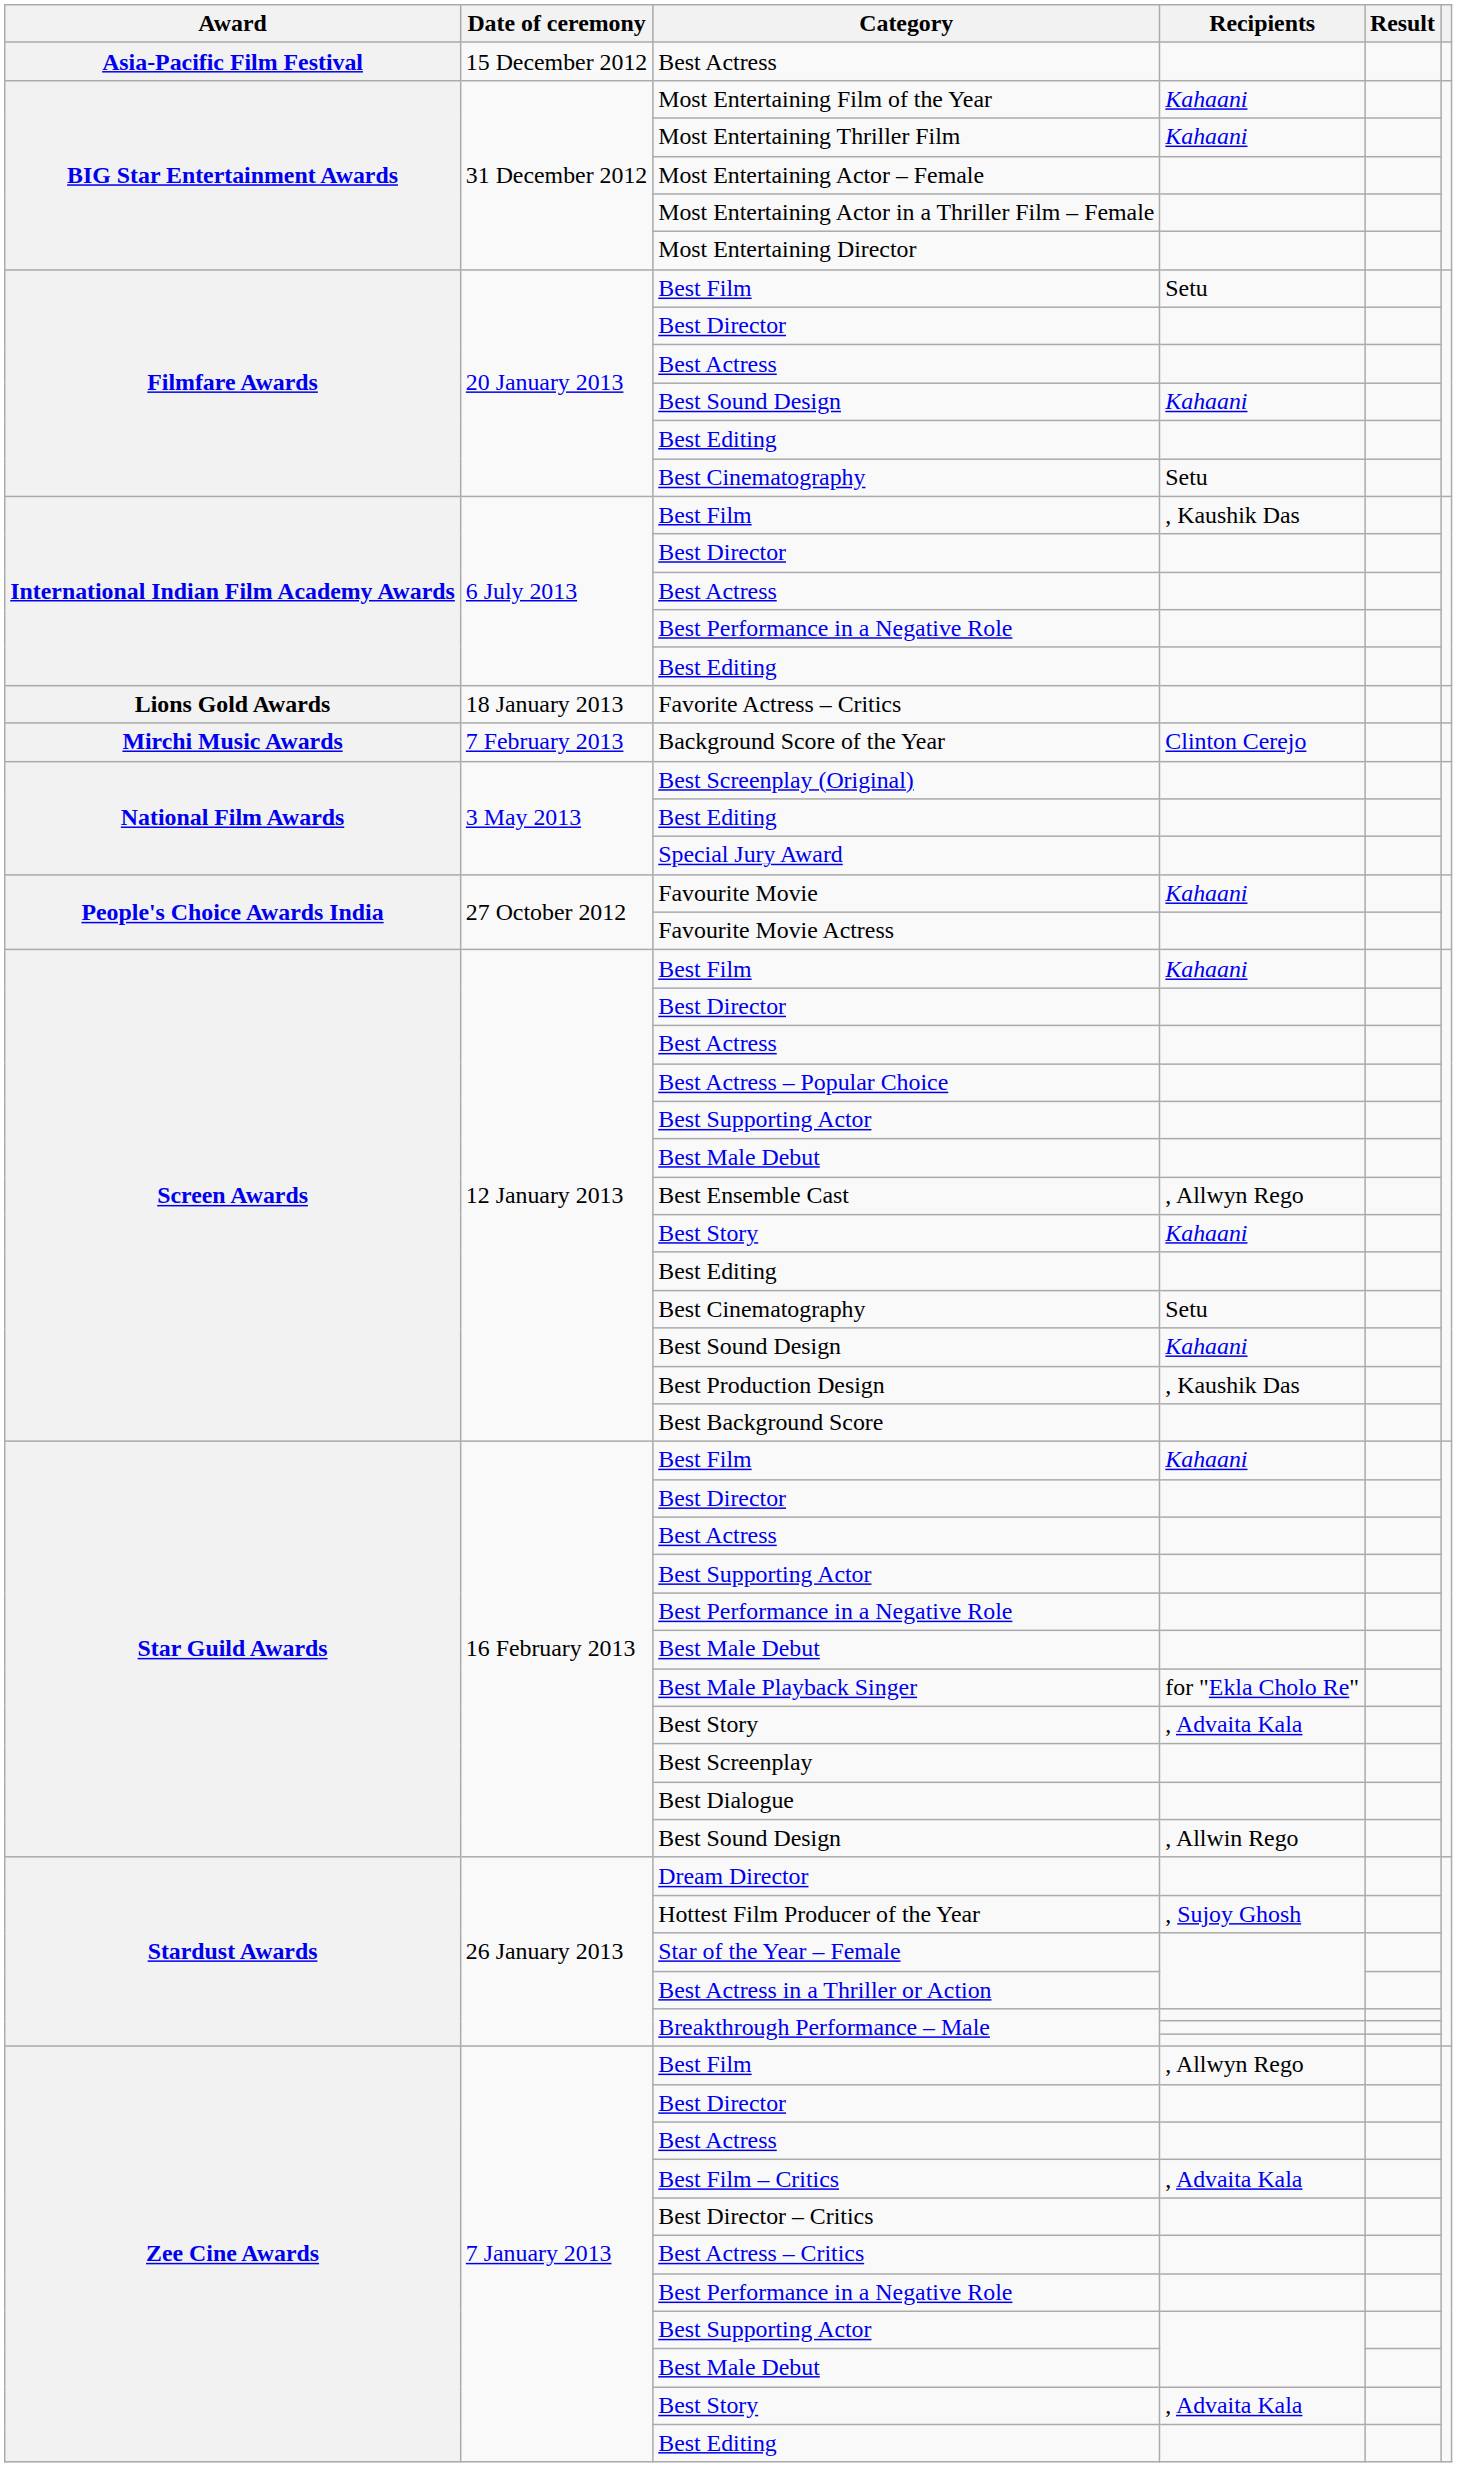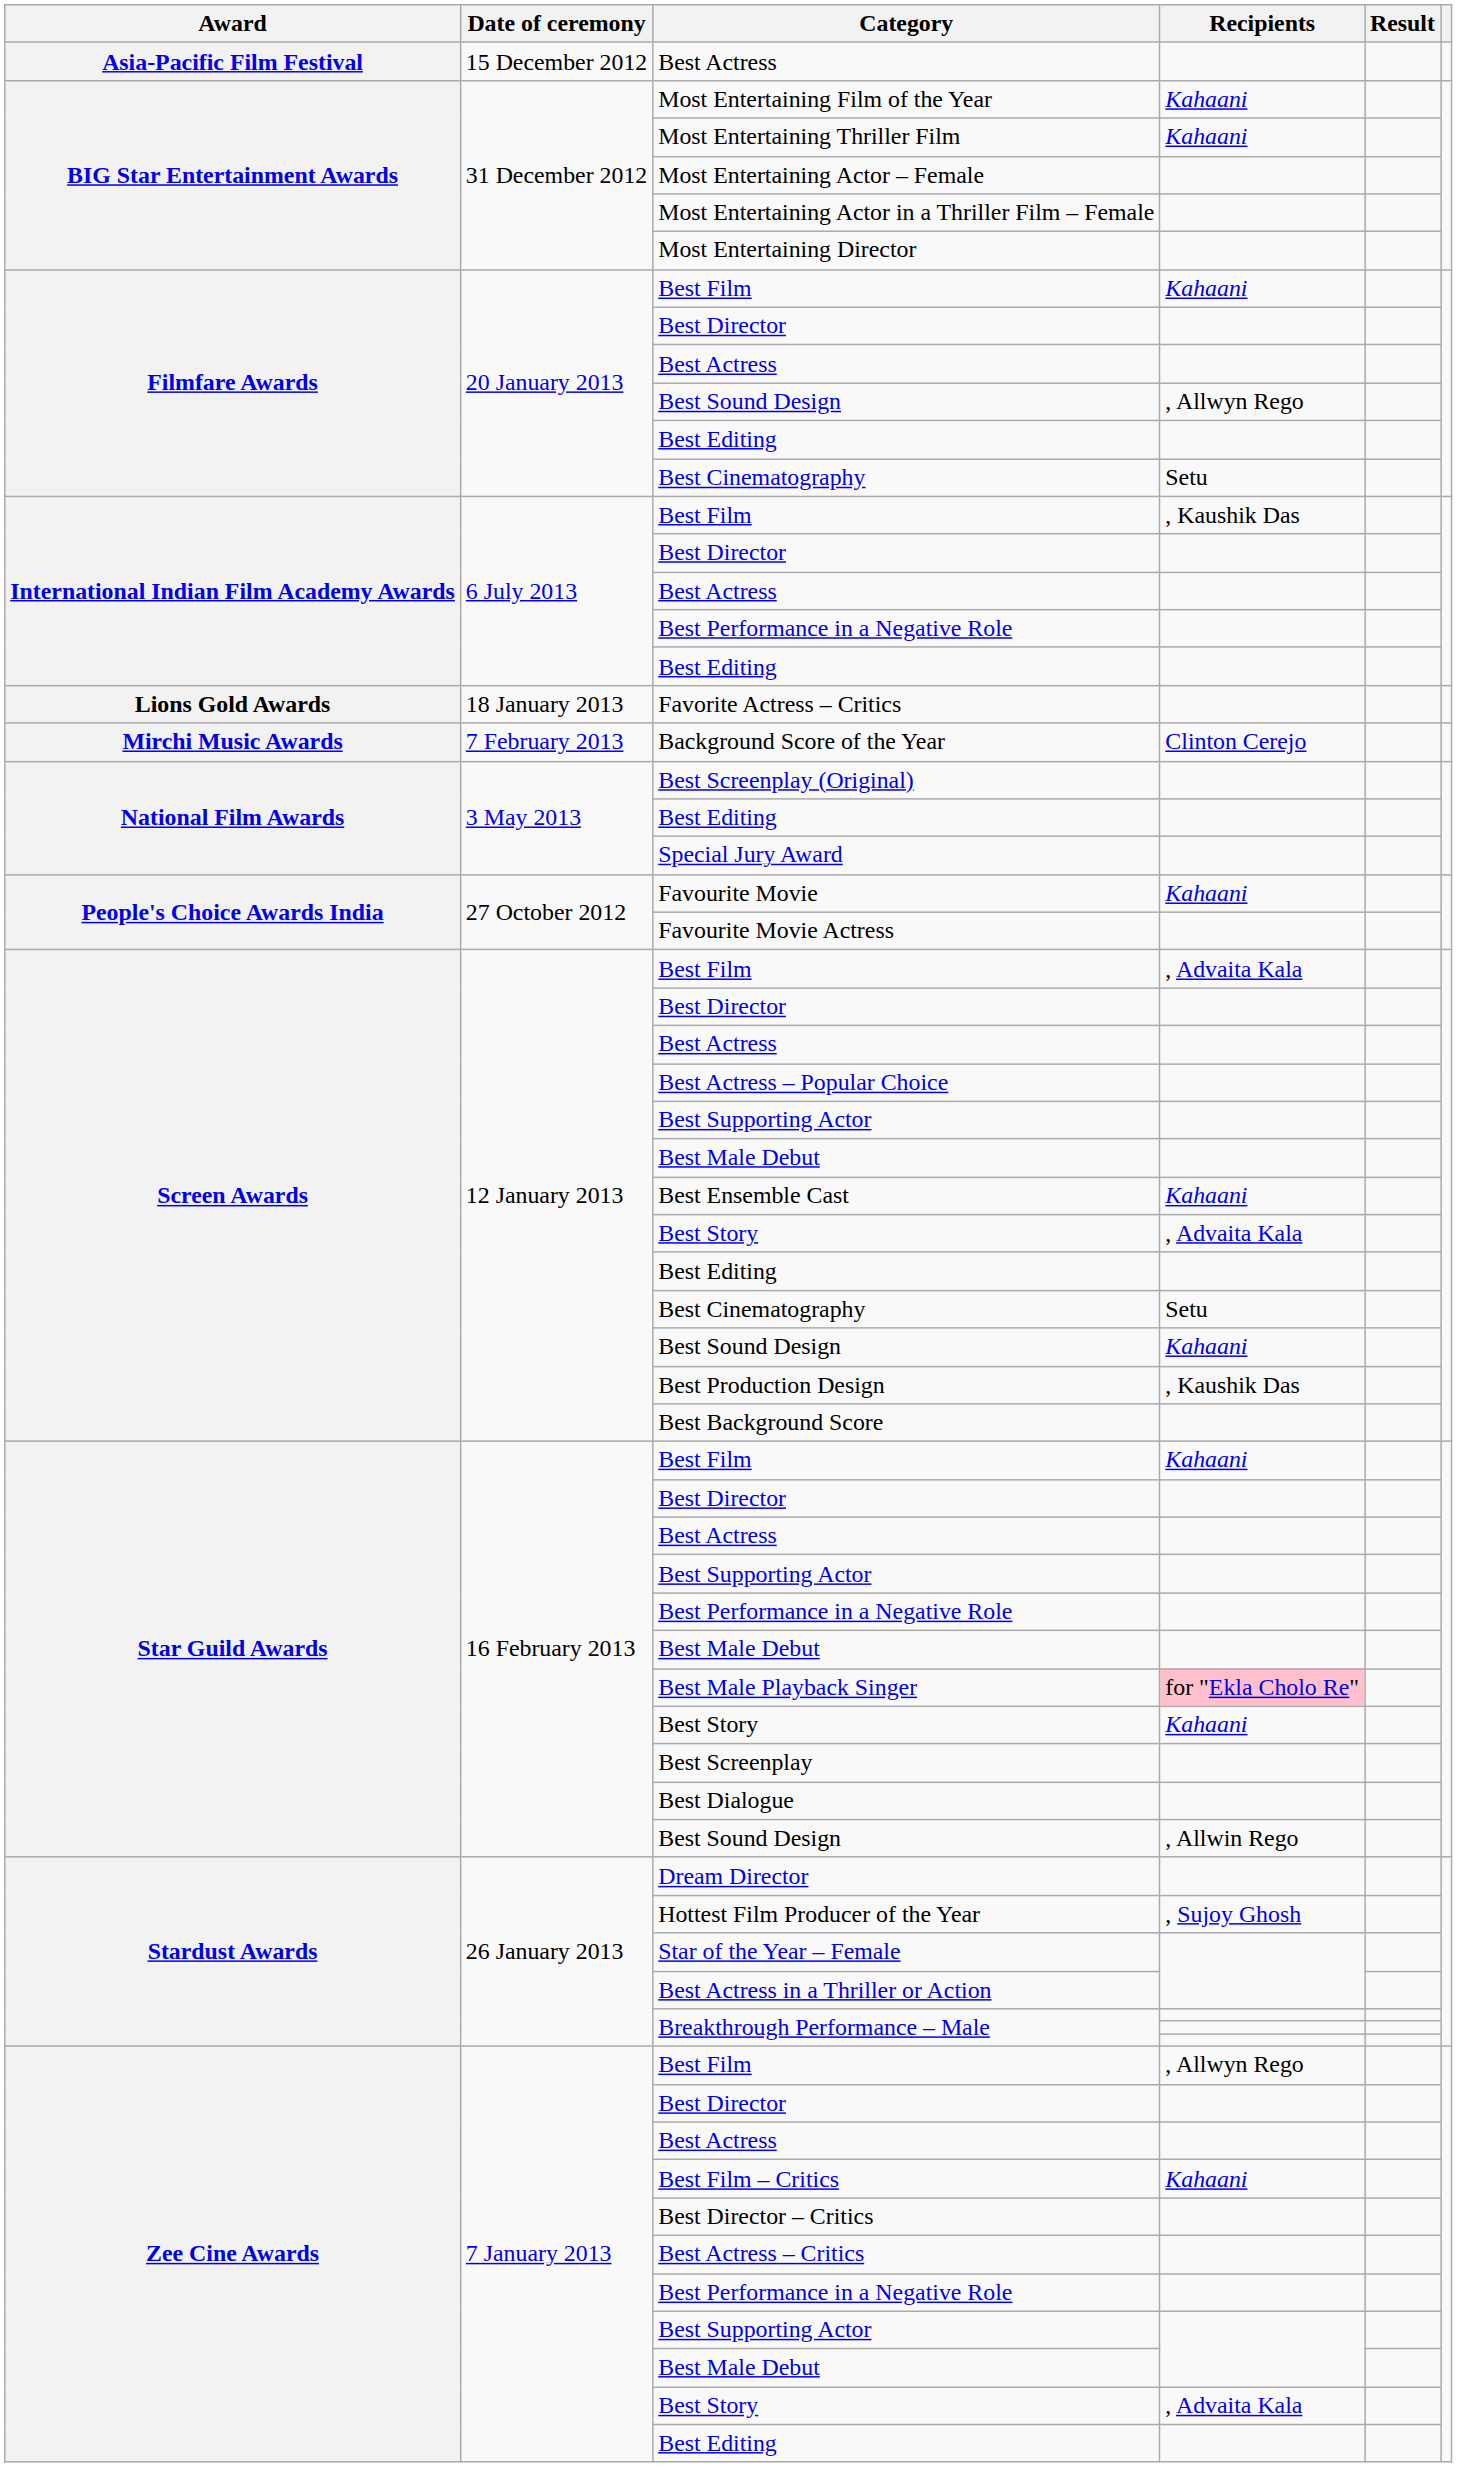 <table class="wikitable plainrowheaders sortable">
 <tr>
 <th scope="col">Award</th>
 <th scope="col">Date of ceremony</th>
 <th scope="col">Category</th>
 <th scope="col">Recipients</th>
 <th scope="col">Result</th>
 <th scope="col" class="unsortable"></th>
 </tr>
 <tr>
 <th scope="row"><a href='#'>Asia-Pacific Film Festival</a></th>
 <td>15 December 2012</td>
 <td>Best Actress</td>
 <td></td>
 <td></td>
 <td style="text-align:center;"></td>
 </tr>
 <tr>
 <th scope="row" rowspan="5"><a href='#'>BIG Star Entertainment Awards</a></th>
 <td rowspan="5">31 December 2012</td>
 <td>Most Entertaining Film of the Year</td>
 <td><em><a href='#'>Kahaani</a></em></td>
 <td></td>
 <td style="text-align:center;" rowspan="5"></td>
 </tr>
 <tr>
 <td>Most Entertaining Thriller Film</td>
 <td><em><a href='#'>Kahaani</a></em></td>
 <td></td>
 </tr>
 <tr>
 <td>Most Entertaining Actor – Female</td>
 <td></td>
 <td></td>
 </tr>
 <tr>
 <td>Most Entertaining Actor in a Thriller Film – Female</td>
 <td></td>
 <td></td>
 </tr>
 <tr>
 <td>Most Entertaining Director</td>
 <td></td>
 <td></td>
 </tr>
 <tr>
 <th scope="row" rowspan="6"><a href='#'>Filmfare Awards</a></th>
 <td rowspan="6"><a href='#'>20 January 2013</a></td>
 <td><a href='#'>Best Film</a></td>
-<td>Setu</td>
+<td><em><a href='#'>Kahaani</a></em></td>
 <td></td>
 <td style="text-align:center;" rowspan="6"><br><br></td>
 </tr>
 <tr>
 <td><a href='#'>Best Director</a></td>
 <td></td>
 <td></td>
 </tr>
 <tr>
 <td><a href='#'>Best Actress</a></td>
 <td></td>
 <td></td>
 </tr>
 <tr>
 <td><a href='#'>Best Sound Design</a></td>
-<td><em><a href='#'>Kahaani</a></em></td>
+<td>, Allwyn Rego</td>
 <td></td>
 </tr>
 <tr>
 <td><a href='#'>Best Editing</a></td>
 <td></td>
 <td></td>
 </tr>
 <tr>
 <td><a href='#'>Best Cinematography</a></td>
 <td>Setu</td>
 <td></td>
 </tr>
 <tr>
 <th scope="row" rowspan="5"><a href='#'>International Indian Film Academy Awards</a></th>
 <td rowspan="5"><a href='#'>6 July 2013</a></td>
 <td><a href='#'>Best Film</a></td>
 <td>, Kaushik Das</td>
 <td></td>
 <td style="text-align:center;" rowspan="5"><br><br></td>
 </tr>
 <tr>
 <td><a href='#'>Best Director</a></td>
 <td></td>
 <td></td>
 </tr>
 <tr>
 <td><a href='#'>Best Actress</a></td>
 <td></td>
 <td></td>
 </tr>
 <tr>
 <td><a href='#'>Best Performance in a Negative Role</a></td>
 <td></td>
 <td></td>
 </tr>
 <tr>
 <td><a href='#'>Best Editing</a></td>
 <td></td>
 <td></td>
 </tr>
 <tr>
 <th scope="row">Lions Gold Awards</th>
 <td>18 January 2013</td>
 <td>Favorite Actress – Critics</td>
 <td></td>
 <td></td>
 <td style="text-align:center;"></td>
 </tr>
 <tr>
 <th scope="row"><a href='#'>Mirchi Music Awards</a></th>
 <td><a href='#'>7 February 2013</a></td>
 <td>Background Score of the Year</td>
 <td><a href='#'>Clinton Cerejo</a></td>
 <td></td>
 <td style="text-align:center;"></td>
 </tr>
 <tr>
 <th scope="row" rowspan="3"><a href='#'>National Film Awards</a></th>
 <td rowspan="3"><a href='#'>3 May 2013</a></td>
 <td><a href='#'>Best Screenplay (Original)</a></td>
 <td></td>
 <td></td>
 <td style="text-align:center;" rowspan="3"></td>
 </tr>
 <tr>
 <td><a href='#'>Best Editing</a></td>
 <td></td>
 <td></td>
 </tr>
 <tr>
 <td><a href='#'>Special Jury Award</a></td>
 <td></td>
 <td></td>
 </tr>
 <tr>
 <th scope="row" rowspan="2"><a href='#'>People's Choice Awards India</a></th>
 <td rowspan="2">27 October 2012</td>
 <td>Favourite Movie</td>
 <td><em><a href='#'>Kahaani</a></em></td>
 <td></td>
 <td style="text-align:center;" rowspan="2"><br></td>
 </tr>
 <tr>
 <td>Favourite Movie Actress</td>
 <td></td>
 <td></td>
 </tr>
 <tr>
 <th scope="row" rowspan="13"><a href='#'>Screen Awards</a></th>
 <td rowspan="13">12 January 2013</td>
 <td><a href='#'>Best Film</a></td>
-<td><em><a href='#'>Kahaani</a></em></td>
+<td>, <a href='#'>Advaita Kala</a></td>
 <td></td>
 <td style="text-align:center;" rowspan="13"><br><br></td>
 </tr>
 <tr>
 <td><a href='#'>Best Director</a></td>
 <td></td>
 <td></td>
 </tr>
 <tr>
 <td><a href='#'>Best Actress</a></td>
 <td></td>
 <td></td>
 </tr>
 <tr>
 <td><a href='#'>Best Actress – Popular Choice</a></td>
 <td></td>
 <td></td>
 </tr>
 <tr>
 <td><a href='#'>Best Supporting Actor</a></td>
 <td></td>
 <td></td>
 </tr>
 <tr>
 <td><a href='#'>Best Male Debut</a></td>
 <td></td>
 <td></td>
 </tr>
 <tr>
 <td>Best Ensemble Cast</td>
-<td>, Allwyn Rego</td>
+<td><em><a href='#'>Kahaani</a></em></td>
 <td></td>
 </tr>
 <tr>
 <td><a href='#'>Best Story</a></td>
-<td><em><a href='#'>Kahaani</a></em></td>
+<td>, <a href='#'>Advaita Kala</a></td>
 <td></td>
 </tr>
 <tr>
 <td>Best Editing</td>
 <td></td>
 <td></td>
 </tr>
 <tr>
 <td>Best Cinematography</td>
 <td>Setu</td>
 <td></td>
 </tr>
 <tr>
 <td>Best Sound Design</td>
 <td><em><a href='#'>Kahaani</a></em></td>
 <td></td>
 </tr>
 <tr>
 <td>Best Production Design</td>
 <td>, Kaushik Das</td>
 <td></td>
 </tr>
 <tr>
 <td>Best Background Score</td>
 <td></td>
 <td></td>
 </tr>
 <tr>
 <th scope="row" rowspan="11"><a href='#'>Star Guild Awards</a></th>
 <td rowspan="11">16 February 2013</td>
 <td><a href='#'>Best Film</a></td>
 <td><em><a href='#'>Kahaani</a></em></td>
 <td></td>
 <td style="text-align:center;" rowspan="11"><br><br></td>
 </tr>
 <tr>
 <td><a href='#'>Best Director</a></td>
 <td></td>
 <td></td>
 </tr>
 <tr>
 <td><a href='#'>Best Actress</a></td>
 <td></td>
 <td></td>
 </tr>
 <tr>
 <td><a href='#'>Best Supporting Actor</a></td>
 <td></td>
 <td></td>
 </tr>
 <tr>
 <td><a href='#'>Best Performance in a Negative Role</a></td>
 <td></td>
 <td></td>
 </tr>
 <tr>
 <td><a href='#'>Best Male Debut</a></td>
 <td></td>
 <td></td>
 </tr>
 <tr>
 <td><a href='#'>Best Male Playback Singer</a></td>
-<td> for "<a href='#'>Ekla Cholo Re</a>"</td>
+<td style="background: pink;"> for "<a href='#'>Ekla Cholo Re</a>"</td>
 <td></td>
 </tr>
 <tr>
 <td>Best Story</td>
-<td>, <a href='#'>Advaita Kala</a></td>
+<td><em><a href='#'>Kahaani</a></em></td>
 <td></td>
 </tr>
 <tr>
 <td>Best Screenplay</td>
 <td></td>
 <td></td>
 </tr>
 <tr>
 <td>Best Dialogue</td>
 <td></td>
 <td></td>
 </tr>
 <tr>
 <td>Best Sound Design</td>
 <td>, Allwin Rego</td>
 <td></td>
 </tr>
 <tr>
 <th scope="row" rowspan="7"><a href='#'>Stardust Awards</a></th>
 <td rowspan="7">26 January 2013</td>
 <td><a href='#'>Dream Director</a></td>
 <td></td>
 <td></td>
 <td style="text-align:center;" rowspan="7"><br><br><br></td>
 </tr>
 <tr>
 <td>Hottest Film Producer of the Year</td>
 <td>, <a href='#'>Sujoy Ghosh</a></td>
 <td></td>
 </tr>
 <tr>
 <td><a href='#'>Star of the Year – Female</a></td>
 <td rowspan="2"></td>
 <td></td>
 </tr>
 <tr>
 <td><a href='#'>Best Actress in a Thriller or Action</a></td>
 <td></td>
 </tr>
 <tr>
 <td rowspan="3"><a href='#'>Breakthrough Performance – Male</a></td>
 <td></td>
 <td></td>
 </tr>
 <tr>
 <td></td>
 <td></td>
 </tr>
 <tr>
 <td></td>
 <td></td>
 </tr>
 <tr>
 <th scope="row" rowspan="11"><a href='#'>Zee Cine Awards</a></th>
 <td rowspan="11"><a href='#'>7 January 2013</a></td>
 <td><a href='#'>Best Film</a></td>
 <td>, Allwyn Rego</td>
 <td></td>
 <td style="text-align:center;" rowspan="15"><br><br><br><br></td>
 </tr>
 <tr>
 <td><a href='#'>Best Director</a></td>
 <td></td>
 <td></td>
 </tr>
 <tr>
 <td><a href='#'>Best Actress</a></td>
 <td></td>
 <td></td>
 </tr>
 <tr>
 <td><a href='#'>Best Film – Critics</a></td>
-<td>, <a href='#'>Advaita Kala</a></td>
+<td><em><a href='#'>Kahaani</a></em></td>
 <td></td>
 </tr>
 <tr>
 <td>Best Director – Critics</td>
 <td></td>
 <td></td>
 </tr>
 <tr>
 <td><a href='#'>Best Actress – Critics</a></td>
 <td></td>
 <td></td>
 </tr>
 <tr>
 <td><a href='#'>Best Performance in a Negative Role</a></td>
 <td></td>
 <td></td>
 </tr>
 <tr>
 <td><a href='#'>Best Supporting Actor</a></td>
 <td rowspan="2"></td>
 <td></td>
 </tr>
 <tr>
 <td><a href='#'>Best Male Debut</a></td>
 <td></td>
 </tr>
 <tr>
 <td><a href='#'>Best Story</a></td>
 <td>, <a href='#'>Advaita Kala</a></td>
 <td></td>
 </tr>
 <tr>
 <td><a href='#'>Best Editing</a></td>
 <td></td>
 <td></td>
 </tr>
 </table>
